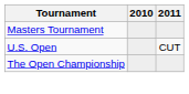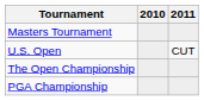 <table class="wikitable" style="font-size:95%;text-align:center;">
 <tr>
 <th>Tournament</th>
 <th>2010</th>
 <th>2011</th>
 </tr>
 <tr>
 <td align=left><a href='#'>Masters Tournament</a></td>
 <td style="background:#eeeeee;"></td>
 <td style="background:#eeeeee;"></td>
 </tr>
 <tr>
 <td align=left><a href='#'>U.S. Open</a></td>
 <td style="background:#eeeeee;"></td>
 <td>CUT</td>
 </tr>
 <tr>
 <td align=left><a href='#'>The Open Championship</a></td>
 <td style="background:#eeeeee;"></td>
 <td style="background:#eeeeee;"></td>
 </tr>
+<tr>
+<td align=left><a href='#'>PGA Championship</a></td>
+<td style="background:#eeeeee;"></td>
+<td style="background:#eeeeee;"></td>
+</tr>
 </table>
